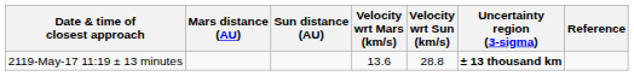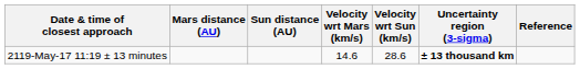 <table class="wikitable" style="text-align: center; font-size: 0.9em;">
 <tr>
 <th>Date & time of<br>closest approach</th>
 <th>Mars distance<br>(<a href='#'>AU</a>)</th>
 <th>Sun distance<br>(AU)</th>
 <th>Velocity<br>wrt Mars<br>(km/s)</th>
 <th>Velocity<br>wrt Sun<br>(km/s)</th>
 <th>Uncertainty<br>region<br>(<a href='#'>3-sigma</a>)</th>
 <th>Reference</th>
 </tr>
 <tr>
 <td>2119-May-17 11:19 ± 13 minutes</td>
 <td></td>
 <td></td>
-<td>13.6</td>
-<td>28.8</td>
+<td>14.6</td>
+<td>28.6</td>
 <td><strong>± 13 thousand km</strong></td>
 <td><small></small></td>
 </tr>
 </table>
